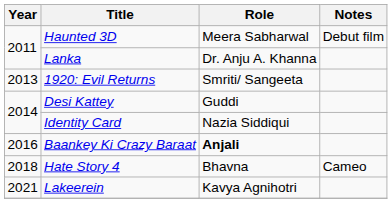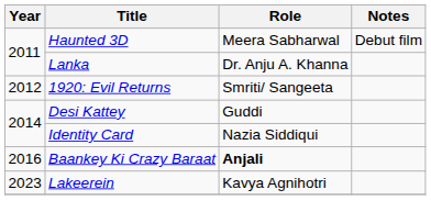 <table class="wikitable sortable">
 <tr>
 <th>Year</th>
 <th>Title</th>
 <th>Role</th>
 <th class="unsortable">Notes</th>
 </tr>
 <tr>
 <td rowspan=2>2011</td>
 <td><em><a href='#'>Haunted 3D</a></em></td>
 <td>Meera Sabharwal</td>
 <td>Debut film</td>
 </tr>
 <tr>
 <td><em><a href='#'>Lanka</a></em></td>
 <td>Dr. Anju A. Khanna</td>
 <td></td>
 </tr>
 <tr>
-<td>2013</td>
+<td>2012</td>
 <td><em><a href='#'>1920: Evil Returns</a></em></td>
 <td>Smriti/ Sangeeta</td>
 <td></td>
 </tr>
 <tr>
 <td rowspan=2>2014</td>
 <td><em><a href='#'>Desi Kattey</a></em></td>
 <td>Guddi</td>
 <td></td>
 </tr>
 <tr>
 <td><em><a href='#'>Identity Card</a></em></td>
 <td>Nazia Siddiqui</td>
 <td></td>
 </tr>
 <tr>
 <td>2016</td>
 <td><em><a href='#'>Baankey Ki Crazy Baraat</a></em></td>
 <td><strong>Anjali</strong></td>
 <td></td>
 </tr>
 <tr>
-<td>2018</td>
-<td><em><a href='#'>Hate Story 4</a></em></td>
-<td>Bhavna</td>
-<td>Cameo</td>
-</tr>
-<tr>
-<td>2021</td>
+<td>2023</td>
 <td><em><a href='#'>Lakeerein</a></em></td>
 <td>Kavya Agnihotri</td>
 <td></td>
 </tr>
 <tr>
 </tr>
 </table>
